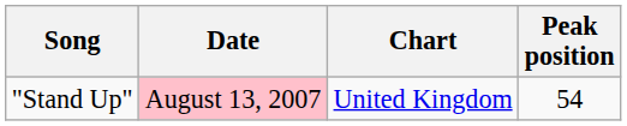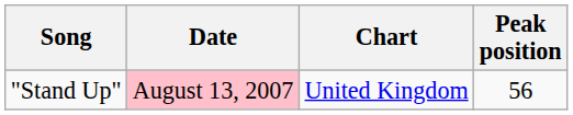 <table class="wikitable">
 <tr>
 <th>Song</th>
 <th>Date</th>
 <th>Chart</th>
 <th>Peak<br>position</th>
 </tr>
 <tr>
 <td>"Stand Up"</td>
 <td style="background: pink;">August 13, 2007</td>
 <td><a href='#'>United Kingdom</a></td>
-<td align="center">54</td>
+<td align="center">56</td>
 </tr>
 </table>
